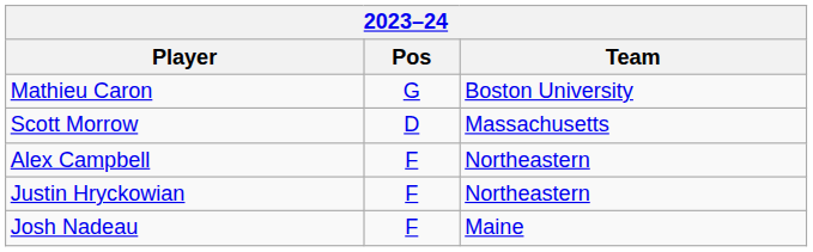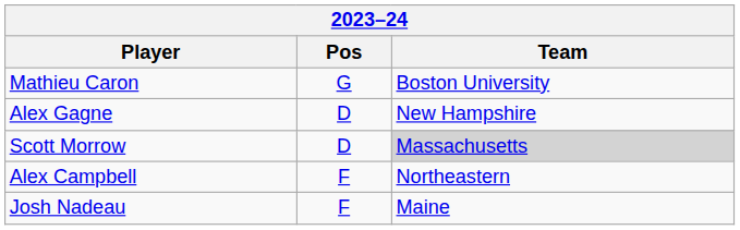 <table class="wikitable" width=95%>
 <tr>
 <th colspan=3><a href='#'>2023–24</a></th>
 </tr>
 <tr>
 <th>Player</th>
 <th>Pos</th>
 <th>Team</th>
 </tr>
 <tr>
 <td><a href='#'>Mathieu Caron</a></td>
 <td align=center><a href='#'>G</a></td>
 <td><a href='#'>Boston University</a></td>
 </tr>
 <tr>
+<td><a href='#'>Alex Gagne</a></td>
+<td align=center><a href='#'>D</a></td>
+<td><a href='#'>New Hampshire</a></td>
+</tr>
+<tr>
 <td><a href='#'>Scott Morrow</a></td>
 <td align=center><a href='#'>D</a></td>
-<td><a href='#'>Massachusetts</a></td>
+<td style="background: lightgrey;"><a href='#'>Massachusetts</a></td>
 </tr>
 <tr>
 <td><a href='#'>Alex Campbell</a></td>
-<td align=center><a href='#'>F</a></td>
-<td><a href='#'>Northeastern</a></td>
-</tr>
-<tr>
-<td><a href='#'>Justin Hryckowian</a></td>
 <td align=center><a href='#'>F</a></td>
 <td><a href='#'>Northeastern</a></td>
 </tr>
 <tr>
 <td><a href='#'>Josh Nadeau</a></td>
 <td align=center><a href='#'>F</a></td>
 <td><a href='#'>Maine</a></td>
 </tr>
 </table>
